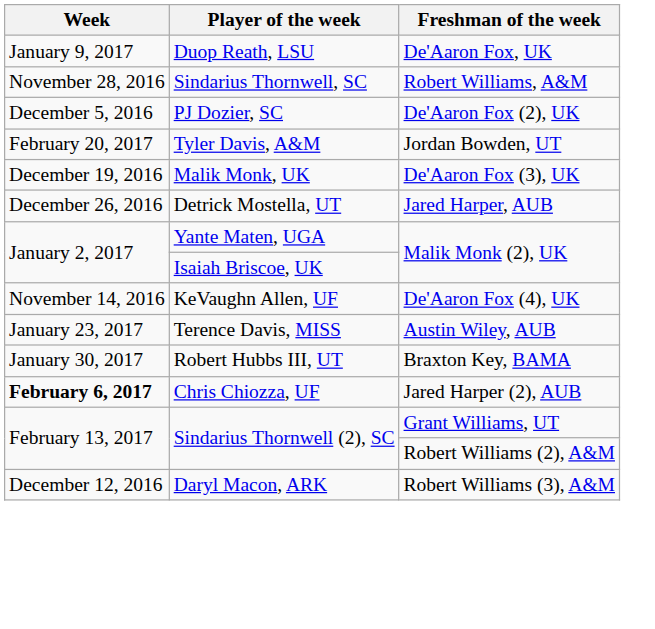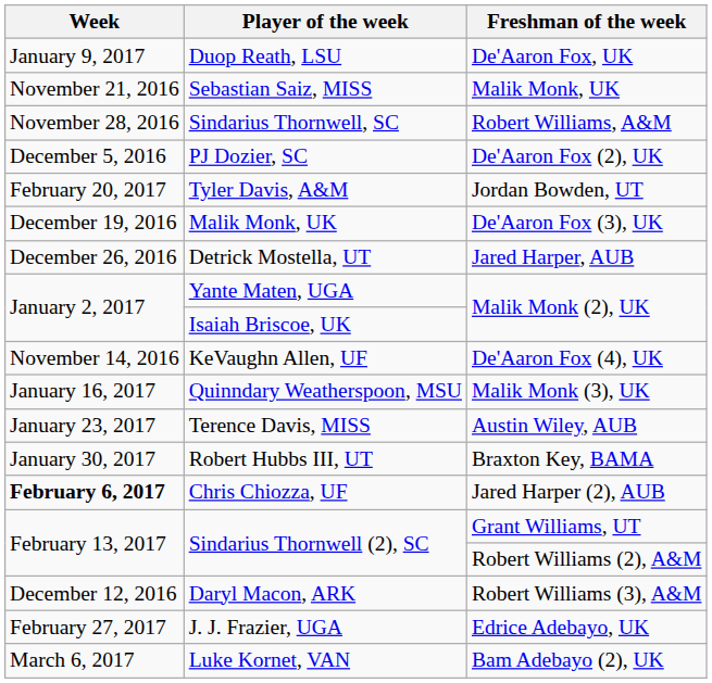 <table class="wikitable" border="1">
 <tr>
 <th>Week</th>
 <th>Player of the week</th>
 <th>Freshman of the week</th>
 </tr>
 <tr>
 <td>January 9, 2017</td>
 <td><a href='#'>Duop Reath</a>, <a href='#'>LSU</a></td>
 <td><a href='#'>De'Aaron Fox</a>, <a href='#'>UK</a></td>
+</tr>
+<tr>
+<td>November 21, 2016</td>
+<td><a href='#'>Sebastian Saiz</a>, <a href='#'>MISS</a></td>
+<td><a href='#'>Malik Monk</a>, <a href='#'>UK</a></td>
 </tr>
 <tr>
 <td>November 28, 2016</td>
 <td><a href='#'>Sindarius Thornwell</a>, <a href='#'>SC</a></td>
 <td><a href='#'>Robert Williams</a>, <a href='#'>A&M</a></td>
 </tr>
 <tr>
 <td>December 5, 2016</td>
 <td><a href='#'>PJ Dozier</a>, <a href='#'>SC</a></td>
 <td><a href='#'>De'Aaron Fox</a> (2), <a href='#'>UK</a></td>
 </tr>
 <tr>
 <td>February 20, 2017</td>
 <td><a href='#'>Tyler Davis</a>, <a href='#'>A&M</a></td>
 <td>Jordan Bowden, <a href='#'>UT</a></td>
 </tr>
 <tr>
 <td>December 19, 2016</td>
 <td><a href='#'>Malik Monk</a>, <a href='#'>UK</a></td>
 <td><a href='#'>De'Aaron Fox</a> (3), <a href='#'>UK</a></td>
 </tr>
 <tr>
 <td>December 26, 2016</td>
 <td>Detrick Mostella, <a href='#'>UT</a></td>
 <td><a href='#'>Jared Harper</a>, <a href='#'>AUB</a></td>
 </tr>
 <tr>
 <td rowspan=2 valign=middle>January 2, 2017</td>
 <td><a href='#'>Yante Maten</a>, <a href='#'>UGA</a></td>
 <td rowspan=2 valign=middle><a href='#'>Malik Monk</a> (2), <a href='#'>UK</a></td>
 </tr>
 <tr>
 <td><a href='#'>Isaiah Briscoe</a>, <a href='#'>UK</a></td>
 </tr>
 <tr>
 <td>November 14, 2016</td>
 <td>KeVaughn Allen, <a href='#'>UF</a></td>
 <td><a href='#'>De'Aaron Fox</a> (4), <a href='#'>UK</a></td>
 </tr>
 <tr>
+<td>January 16, 2017</td>
+<td><a href='#'>Quinndary Weatherspoon</a>, <a href='#'>MSU</a></td>
+<td><a href='#'>Malik Monk</a> (3), <a href='#'>UK</a></td>
+</tr>
+<tr>
 <td>January 23, 2017</td>
 <td>Terence Davis, <a href='#'>MISS</a></td>
 <td><a href='#'>Austin Wiley</a>, <a href='#'>AUB</a></td>
 </tr>
 <tr>
 <td>January 30, 2017</td>
 <td>Robert Hubbs III, <a href='#'>UT</a></td>
 <td>Braxton Key, <a href='#'>BAMA</a></td>
 </tr>
 <tr>
 <td><strong>February 6, 2017</strong></td>
 <td><a href='#'>Chris Chiozza</a>, <a href='#'>UF</a></td>
 <td>Jared Harper (2), <a href='#'>AUB</a></td>
 </tr>
 <tr>
 <td rowspan=2 valign=middle>February 13, 2017</td>
 <td rowspan=2 valign="middle"><a href='#'>Sindarius Thornwell</a> (2), <a href='#'>SC</a></td>
 <td><a href='#'>Grant Williams</a>, <a href='#'>UT</a></td>
 </tr>
 <tr>
 <td>Robert Williams (2), <a href='#'>A&M</a></td>
 </tr>
 <tr>
 <td>December 12, 2016</td>
 <td><a href='#'>Daryl Macon</a>, <a href='#'>ARK</a></td>
 <td>Robert Williams (3), <a href='#'>A&M</a></td>
 </tr>
+<tr>
+<td>February 27, 2017</td>
+<td>J. J. Frazier, <a href='#'>UGA</a></td>
+<td><a href='#'>Edrice Adebayo</a>, <a href='#'>UK</a></td>
+</tr>
+<tr>
+<td>March 6, 2017</td>
+<td><a href='#'>Luke Kornet</a>, <a href='#'>VAN</a></td>
+<td><a href='#'>Bam Adebayo</a> (2), <a href='#'>UK</a></td>
+</tr>
 </table>
